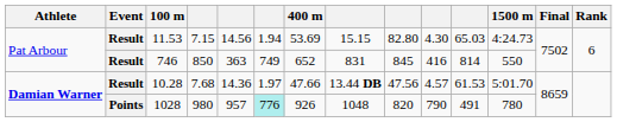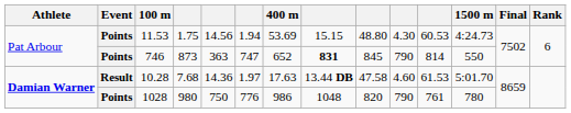 <table class="wikitable" style="font-size:90%">
 <tr>
 <th>Athlete</th>
 <th>Event</th>
 <th>100 m</th>
 <th></th>
 <th></th>
 <th></th>
 <th>400 m</th>
 <th></th>
 <th></th>
 <th></th>
 <th></th>
 <th>1500 m</th>
 <th>Final</th>
 <th>Rank</th>
 </tr>
 <tr align=center>
 <td rowspan=2 align=left><a href='#'>Pat Arbour</a></td>
-<th style="font-size:95%">Result</th>
+<th style="font-size:95%">Points</th>
 <td>11.53</td>
-<td>7.15</td>
+<td>1.75</td>
 <td>14.56</td>
 <td>1.94</td>
 <td>53.69</td>
 <td>15.15</td>
-<td>82.80</td>
+<td>48.80</td>
 <td>4.30</td>
-<td>65.03</td>
+<td>60.53</td>
 <td>4:24.73</td>
 <td rowspan=2>7502</td>
 <td rowspan=2>6</td>
 </tr>
 <tr align=center>
-<th style="font-size:95%">Result</th>
+<th style="font-size:95%">Points</th>
 <td>746</td>
-<td>850</td>
+<td>873</td>
 <td>363</td>
-<td>749</td>
+<td>747</td>
 <td>652</td>
-<td>831</td>
+<td><strong>831</strong></td>
 <td>845</td>
-<td>416</td>
+<td>790</td>
 <td>814</td>
 <td>550</td>
 </tr>
 <tr align=center>
 <td rowspan=2 align=left><strong><a href='#'>Damian Warner</a></strong></td>
 <th style="font-size:95%">Result</th>
 <td>10.28</td>
 <td>7.68</td>
 <td>14.36</td>
 <td>1.97</td>
-<td>47.66</td>
+<td>17.63</td>
 <td>13.44 <strong>DB</strong></td>
-<td>47.56</td>
-<td>4.57</td>
+<td>47.58</td>
+<td>4.60</td>
 <td>61.53</td>
 <td>5:01.70</td>
 <td rowspan=2>8659</td>
 <td rowspan=2></td>
 </tr>
 <tr align=center>
 <th style="font-size:95%">Points</th>
 <td>1028</td>
 <td>980</td>
-<td>957</td>
-<td style="background: paleturquoise;">776</td>
-<td>926</td>
+<td>750</td>
+<td>776</td>
+<td>986</td>
 <td>1048</td>
 <td>820</td>
 <td>790</td>
-<td>491</td>
+<td>761</td>
 <td>780</td>
 </tr>
 </table>
